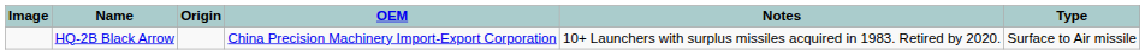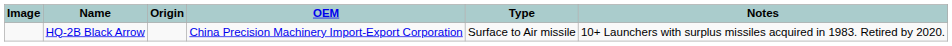 <table class="wikitable">
 <tr>
 <th style="text-align:l center; background:#acc;">Image</th>
 <th style="text-align:l center; background:#acc;">Name</th>
 <th style="text-align:center; background:#acc;">Origin</th>
 <th style="text-align: center; background:#acc;"><a href='#'>OEM</a></th>
+<th style="text-align:l center; background:#acc;">Type</th>
 <th style="text-align: center; background:#acc;">Notes</th>
-<th style="text-align:l center; background:#acc;">Type</th>
 </tr>
 <tr>
 <td></td>
 <td><a href='#'>HQ-2B Black Arrow</a></td>
 <td></td>
 <td><a href='#'>China Precision Machinery Import-Export Corporation</a></td>
+<td>Surface to Air missile</td>
 <td>10+ Launchers with surplus missiles acquired in 1983. Retired by 2020.</td>
-<td>Surface to Air missile</td>
 </tr>
 </table>
